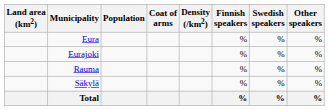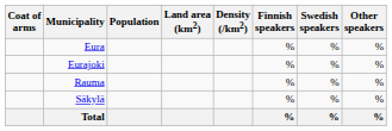 <table class="wikitable sortable" style="font-size: 90%; text-align: right; line-height: normal">
 <tr>
-<th>Land area<br>(km<sup>2</sup>)</th>
+<th class="unsortable">Coat of<br>arms</th>
 <th>Municipality</th>
 <th>Population</th>
-<th class="unsortable">Coat of<br>arms</th>
+<th>Land area<br>(km<sup>2</sup>)</th>
 <th>Density<br>(/km<sup>2</sup>)</th>
 <th>Finnish<br>speakers</th>
 <th>Swedish<br>speakers</th>
 <th>Other<br>speakers</th>
 </tr>
 <tr>
 <td></td>
 <td><a href='#'>Eura</a></td>
 <td></td>
 <td></td>
 <td></td>
 <td> %</td>
 <td> %</td>
 <td> %</td>
 </tr>
 <tr>
 <td></td>
 <td><a href='#'>Eurajoki</a></td>
 <td></td>
 <td></td>
 <td></td>
 <td> %</td>
 <td> %</td>
 <td> %</td>
 </tr>
 <tr>
 <td></td>
 <td><a href='#'>Rauma</a></td>
 <td></td>
 <td></td>
 <td></td>
 <td> %</td>
 <td> %</td>
 <td> %</td>
 </tr>
 <tr>
 <td></td>
 <td><a href='#'>Säkylä</a></td>
 <td></td>
 <td></td>
 <td></td>
 <td> %</td>
 <td> %</td>
 <td> %</td>
 </tr>
 <tr>
-<th + style=text-align:right></th>
+<th></th>
 <th + style=text-align:right><strong>Total</strong></th>
 <th + style=text-align:right></th>
-<th></th>
+<th + style=text-align:right></th>
 <th + style=text-align:right></th>
 <th !+ style=text-align:right> %</th>
 <th !+ style=text-align:right> %</th>
 <th !+ style=text-align:right> %</th>
 </tr>
 </table>
